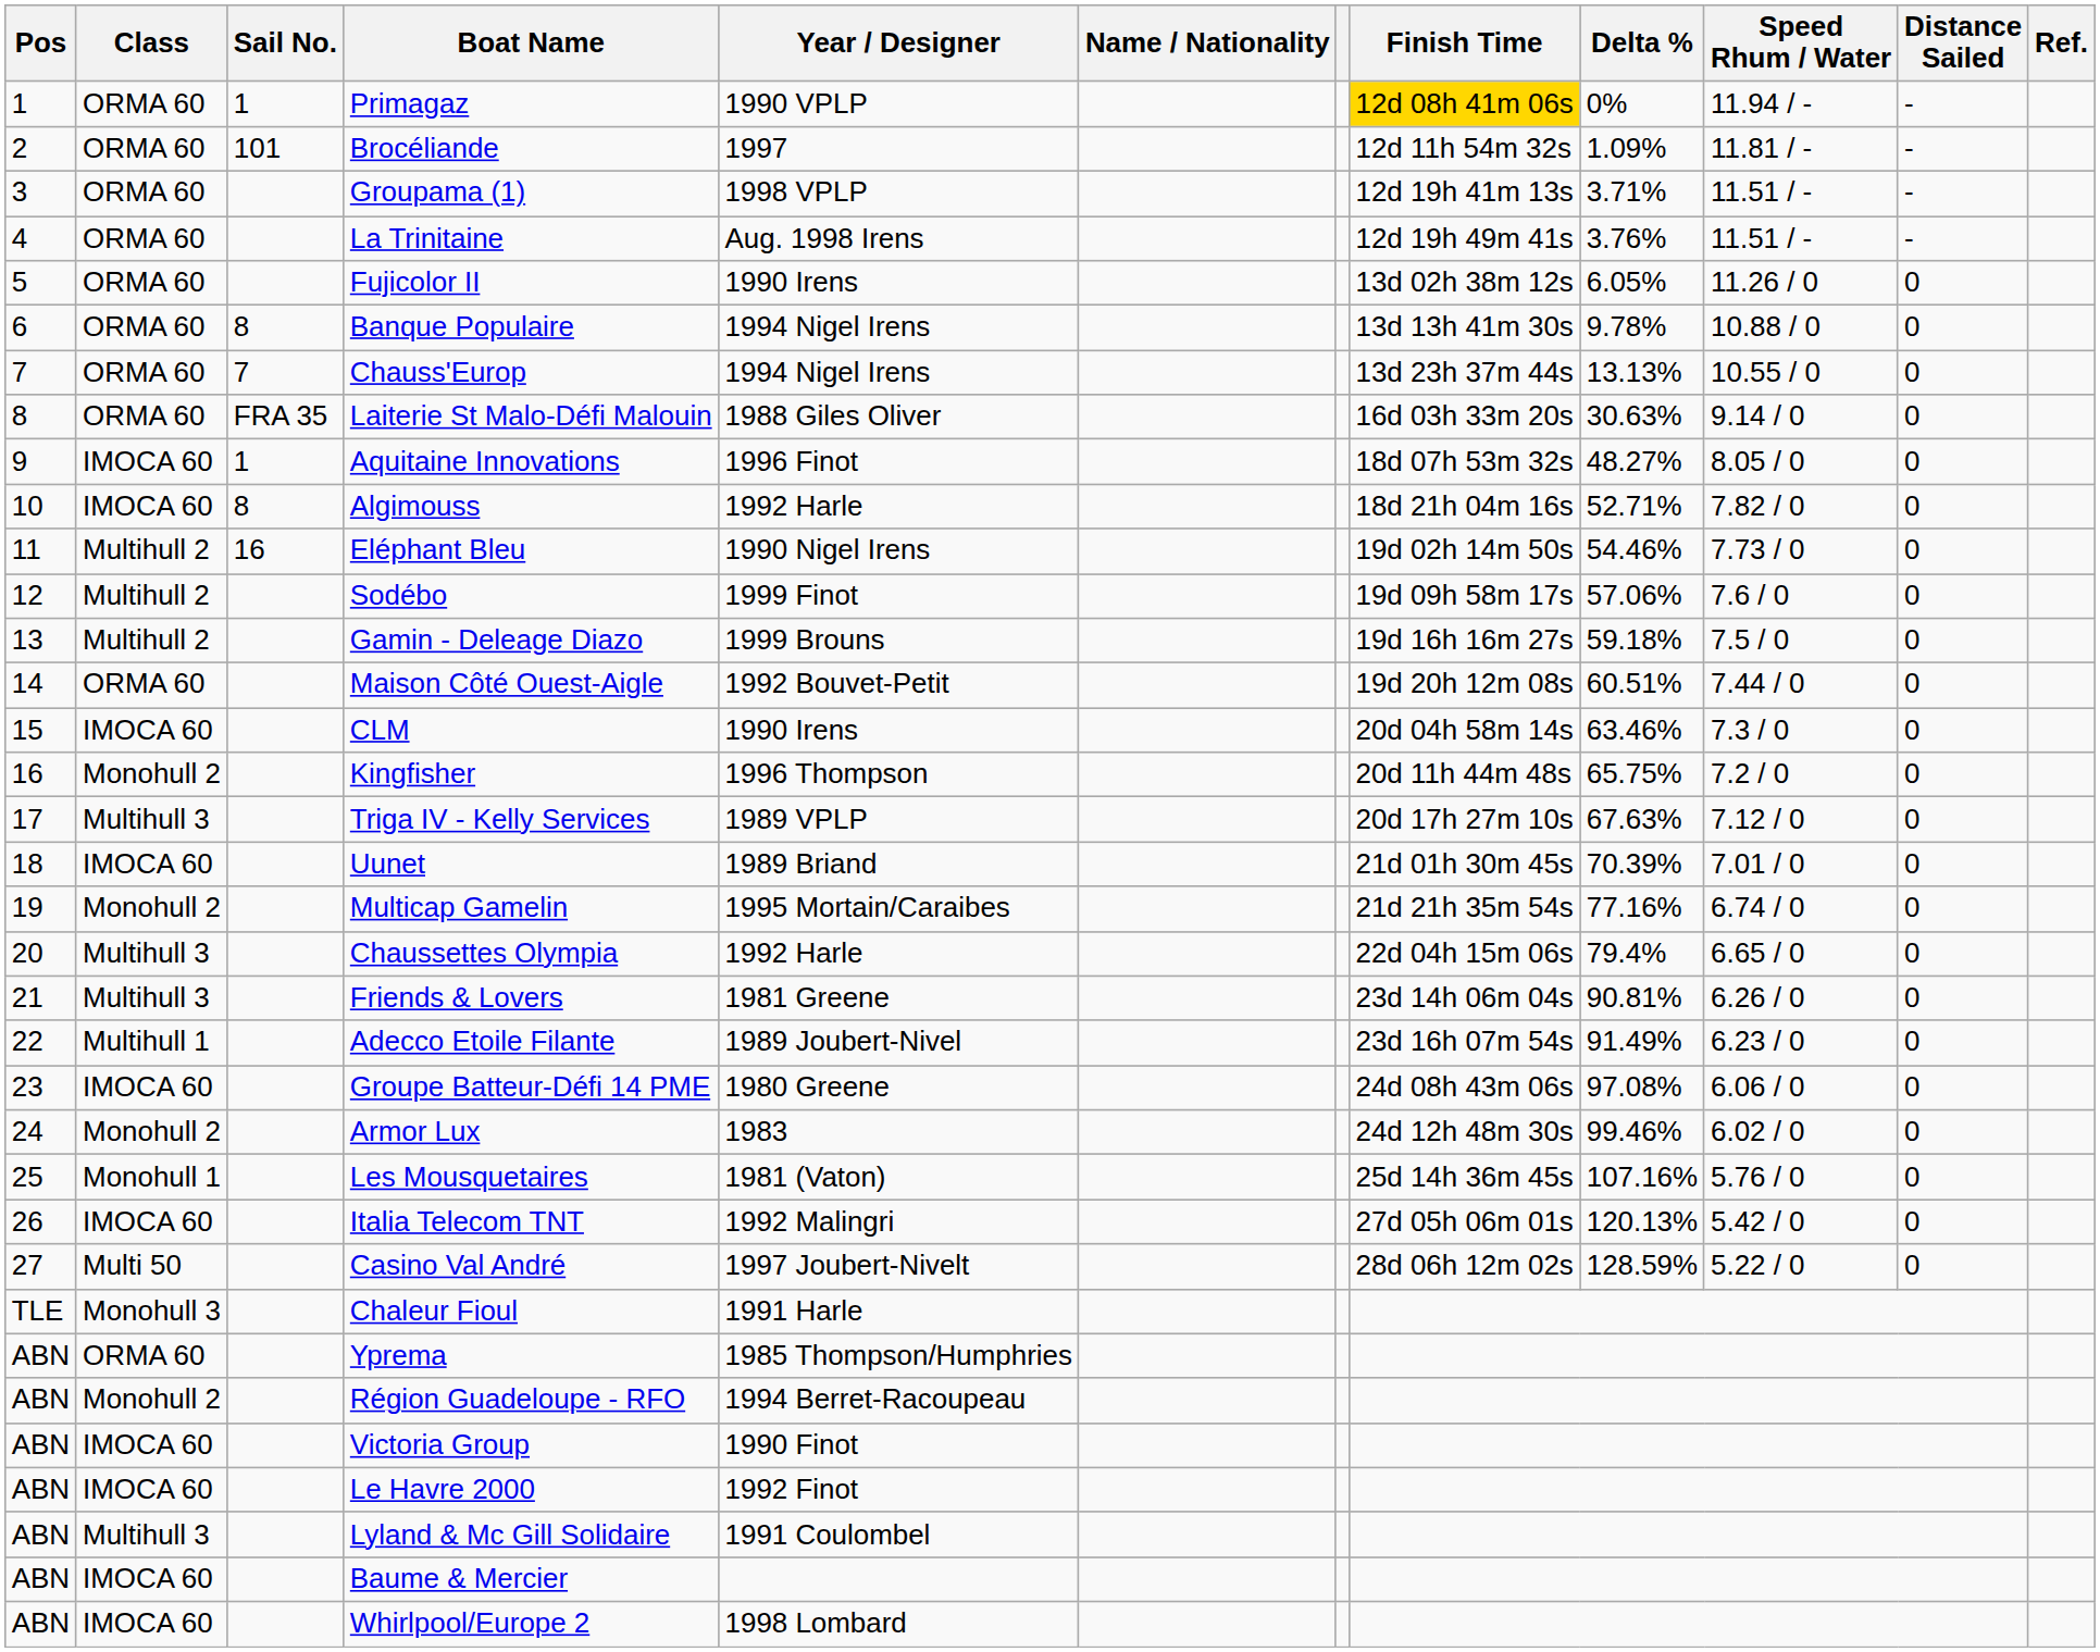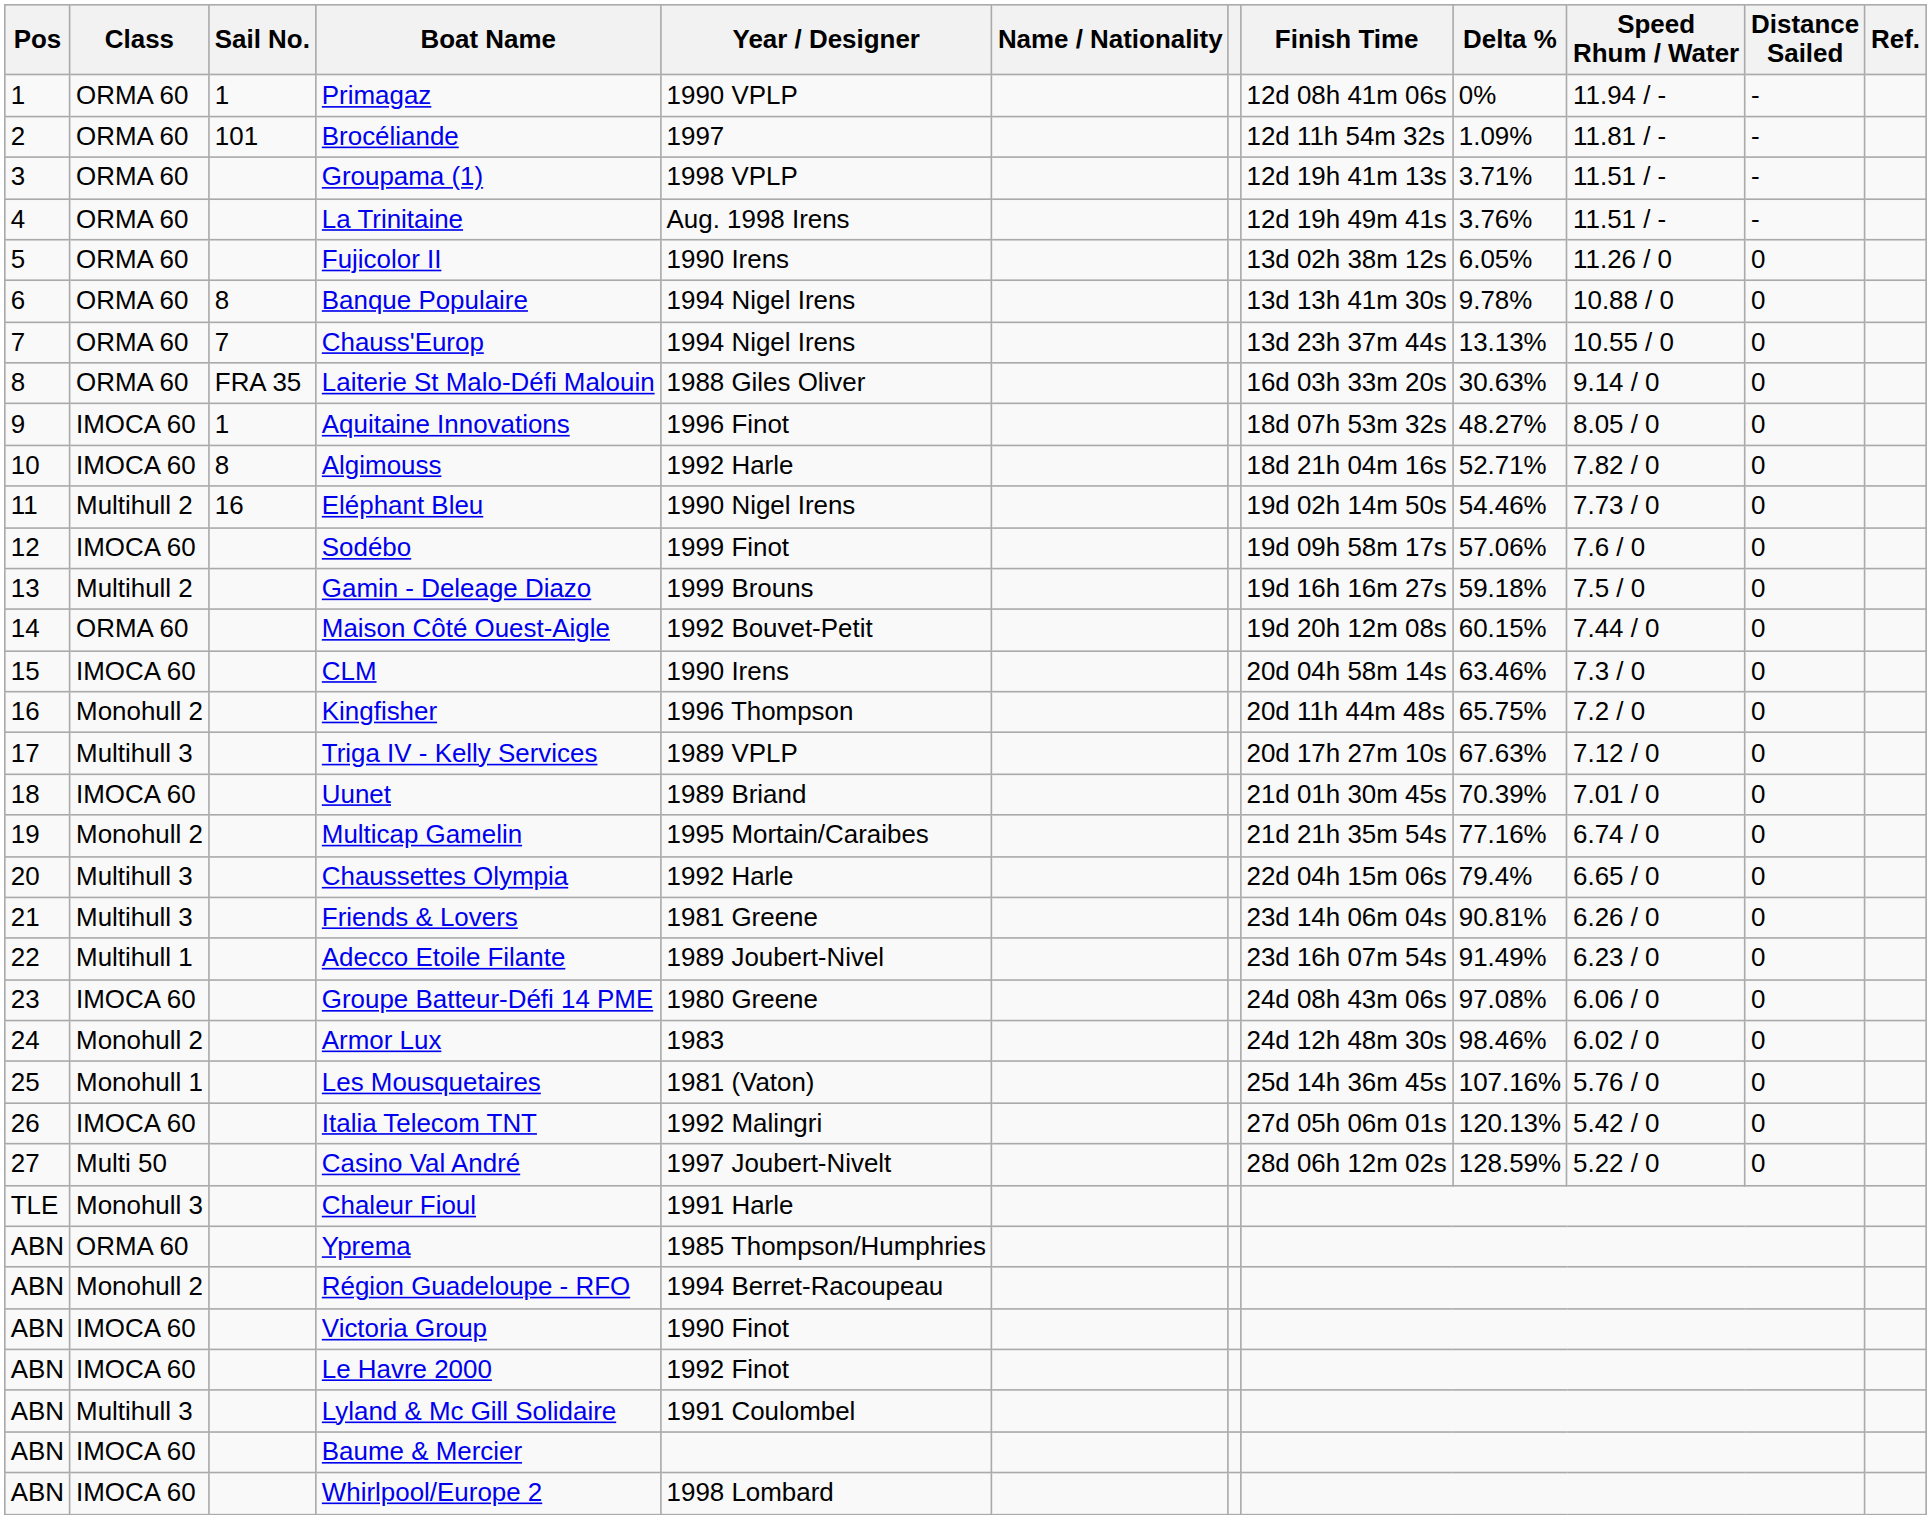 <table class="wikitable sortable">
 <tr>
 <th>Pos</th>
 <th>Class</th>
 <th>Sail No.</th>
 <th>Boat Name</th>
 <th>Year / Designer</th>
 <th>Name / Nationality</th>
 <th></th>
 <th>Finish Time</th>
 <th>Delta %</th>
 <th>Speed <br> Rhum / Water</th>
 <th>Distance <br>Sailed</th>
 <th>Ref.</th>
 </tr>
 <tr>
 <td>1</td>
 <td>ORMA 60</td>
 <td>1</td>
 <td><a href='#'>Primagaz</a></td>
 <td>1990 VPLP</td>
 <td></td>
 <td></td>
-<td style="background: gold;">12d 08h 41m 06s</td>
+<td>12d 08h 41m 06s</td>
 <td>0%</td>
 <td>11.94 / -</td>
 <td>-</td>
 <td></td>
 </tr>
 <tr>
 <td>2</td>
 <td>ORMA 60</td>
 <td>101</td>
 <td><a href='#'>Brocéliande</a></td>
 <td>1997</td>
 <td></td>
 <td></td>
 <td>12d 11h 54m 32s</td>
 <td>1.09%</td>
 <td>11.81 / -</td>
 <td>-</td>
 <td></td>
 </tr>
 <tr>
 <td>3</td>
 <td>ORMA 60</td>
 <td></td>
 <td><a href='#'>Groupama (1)</a></td>
 <td>1998 VPLP</td>
 <td></td>
 <td></td>
 <td>12d 19h 41m 13s</td>
 <td>3.71%</td>
 <td>11.51 / -</td>
 <td>-</td>
 <td></td>
 </tr>
 <tr>
 <td>4</td>
 <td>ORMA 60</td>
 <td></td>
 <td><a href='#'>La Trinitaine</a></td>
 <td>Aug. 1998 Irens</td>
 <td></td>
 <td></td>
 <td>12d 19h 49m 41s</td>
 <td>3.76%</td>
 <td>11.51 / -</td>
 <td>-</td>
 <td></td>
 </tr>
 <tr>
 <td>5</td>
 <td>ORMA 60</td>
 <td></td>
 <td><a href='#'>Fujicolor II</a></td>
 <td>1990 Irens</td>
 <td></td>
 <td></td>
 <td>13d 02h 38m 12s</td>
 <td>6.05%</td>
 <td>11.26 / 0</td>
 <td>0</td>
 <td></td>
 </tr>
 <tr>
 <td>6</td>
 <td>ORMA 60</td>
 <td>8</td>
 <td><a href='#'>Banque Populaire</a></td>
 <td>1994 Nigel Irens</td>
 <td></td>
 <td></td>
 <td>13d 13h 41m 30s</td>
 <td>9.78%</td>
 <td>10.88 / 0</td>
 <td>0</td>
 <td></td>
 </tr>
 <tr>
 <td>7</td>
 <td>ORMA 60</td>
 <td>7</td>
 <td><a href='#'>Chauss'Europ</a></td>
 <td>1994 Nigel Irens</td>
 <td></td>
 <td></td>
 <td>13d 23h 37m 44s</td>
 <td>13.13%</td>
 <td>10.55 / 0</td>
 <td>0</td>
 <td></td>
 </tr>
 <tr>
 <td>8</td>
 <td>ORMA 60</td>
 <td>FRA 35</td>
 <td><a href='#'>Laiterie St Malo-Défi Malouin</a></td>
 <td>1988 Giles Oliver</td>
 <td></td>
 <td></td>
 <td>16d 03h 33m 20s</td>
 <td>30.63%</td>
 <td>9.14 / 0</td>
 <td>0</td>
 <td></td>
 </tr>
 <tr>
 <td>9</td>
 <td>IMOCA 60</td>
 <td>1</td>
 <td><a href='#'>Aquitaine Innovations</a></td>
 <td>1996 Finot</td>
 <td></td>
 <td></td>
 <td>18d 07h 53m 32s</td>
 <td>48.27%</td>
 <td>8.05 / 0</td>
 <td>0</td>
 <td></td>
 </tr>
 <tr>
 <td>10</td>
 <td>IMOCA 60</td>
 <td>8</td>
 <td><a href='#'>Algimouss</a></td>
 <td>1992 Harle</td>
 <td></td>
 <td></td>
 <td>18d 21h 04m 16s</td>
 <td>52.71%</td>
 <td>7.82 / 0</td>
 <td>0</td>
 <td></td>
 </tr>
 <tr>
 <td>11</td>
 <td>Multihull 2</td>
 <td>16</td>
 <td><a href='#'>Eléphant Bleu</a></td>
 <td>1990 Nigel Irens</td>
 <td></td>
 <td></td>
 <td>19d 02h 14m 50s</td>
 <td>54.46%</td>
 <td>7.73 / 0</td>
 <td>0</td>
 <td></td>
 </tr>
 <tr>
 <td>12</td>
-<td>Multihull 2</td>
+<td>IMOCA 60</td>
 <td></td>
 <td><a href='#'>Sodébo</a></td>
 <td>1999 Finot</td>
 <td></td>
 <td></td>
 <td>19d 09h 58m 17s</td>
 <td>57.06%</td>
 <td>7.6 / 0</td>
 <td>0</td>
 <td></td>
 </tr>
 <tr>
 <td>13</td>
 <td>Multihull 2</td>
 <td></td>
 <td><a href='#'>Gamin - Deleage Diazo</a></td>
 <td>1999 Brouns</td>
 <td></td>
 <td></td>
 <td>19d 16h 16m 27s</td>
 <td>59.18%</td>
 <td>7.5 / 0</td>
 <td>0</td>
 <td></td>
 </tr>
 <tr>
 <td>14</td>
 <td>ORMA 60</td>
 <td></td>
 <td><a href='#'>Maison Côté Ouest-Aigle</a></td>
 <td>1992 Bouvet-Petit</td>
 <td></td>
 <td></td>
 <td>19d 20h 12m 08s</td>
-<td>60.51%</td>
+<td>60.15%</td>
 <td>7.44 / 0</td>
 <td>0</td>
 <td></td>
 </tr>
 <tr>
 <td>15</td>
 <td>IMOCA 60</td>
 <td></td>
 <td><a href='#'>CLM</a></td>
 <td>1990 Irens</td>
 <td></td>
 <td></td>
 <td>20d 04h 58m 14s</td>
 <td>63.46%</td>
 <td>7.3 / 0</td>
 <td>0</td>
 <td></td>
 </tr>
 <tr>
 <td>16</td>
 <td>Monohull 2</td>
 <td></td>
 <td><a href='#'>Kingfisher</a></td>
 <td>1996 Thompson</td>
 <td></td>
 <td></td>
 <td>20d 11h 44m 48s</td>
 <td>65.75%</td>
 <td>7.2 / 0</td>
 <td>0</td>
 <td></td>
 </tr>
 <tr>
 <td>17</td>
 <td>Multihull 3</td>
 <td></td>
 <td><a href='#'>Triga IV - Kelly Services</a></td>
 <td>1989 VPLP</td>
 <td></td>
 <td></td>
 <td>20d 17h 27m 10s</td>
 <td>67.63%</td>
 <td>7.12 / 0</td>
 <td>0</td>
 <td></td>
 </tr>
 <tr>
 <td>18</td>
 <td>IMOCA 60</td>
 <td></td>
 <td><a href='#'>Uunet</a></td>
 <td>1989 Briand</td>
 <td></td>
 <td></td>
 <td>21d 01h 30m 45s</td>
 <td>70.39%</td>
 <td>7.01 / 0</td>
 <td>0</td>
 <td></td>
 </tr>
 <tr>
 <td>19</td>
 <td>Monohull 2</td>
 <td></td>
 <td><a href='#'>Multicap Gamelin</a></td>
 <td>1995 Mortain/Caraibes</td>
 <td></td>
 <td></td>
 <td>21d 21h 35m 54s</td>
 <td>77.16%</td>
 <td>6.74 / 0</td>
 <td>0</td>
 <td></td>
 </tr>
 <tr>
 <td>20</td>
 <td>Multihull 3</td>
 <td></td>
 <td><a href='#'>Chaussettes Olympia</a></td>
 <td>1992 Harle</td>
 <td></td>
 <td></td>
 <td>22d 04h 15m 06s</td>
 <td>79.4%</td>
 <td>6.65 / 0</td>
 <td>0</td>
 <td></td>
 </tr>
 <tr>
 <td>21</td>
 <td>Multihull 3</td>
 <td></td>
 <td><a href='#'>Friends & Lovers</a></td>
 <td>1981 Greene</td>
 <td></td>
 <td></td>
 <td>23d 14h 06m 04s</td>
 <td>90.81%</td>
 <td>6.26 / 0</td>
 <td>0</td>
 <td></td>
 </tr>
 <tr>
 <td>22</td>
 <td>Multihull 1</td>
 <td></td>
 <td><a href='#'>Adecco Etoile Filante</a></td>
 <td>1989 Joubert-Nivel</td>
 <td></td>
 <td></td>
 <td>23d 16h 07m 54s</td>
 <td>91.49%</td>
 <td>6.23 / 0</td>
 <td>0</td>
 <td></td>
 </tr>
 <tr>
 <td>23</td>
 <td>IMOCA 60</td>
 <td></td>
 <td><a href='#'>Groupe Batteur-Défi 14 PME</a></td>
 <td>1980 Greene</td>
 <td></td>
 <td></td>
 <td>24d 08h 43m 06s</td>
 <td>97.08%</td>
 <td>6.06 / 0</td>
 <td>0</td>
 <td></td>
 </tr>
 <tr>
 <td>24</td>
 <td>Monohull 2</td>
 <td></td>
 <td><a href='#'>Armor Lux</a></td>
 <td>1983</td>
 <td></td>
 <td></td>
 <td>24d 12h 48m 30s</td>
-<td>99.46%</td>
+<td>98.46%</td>
 <td>6.02 / 0</td>
 <td>0</td>
 <td></td>
 </tr>
 <tr>
 <td>25</td>
 <td>Monohull 1</td>
 <td></td>
 <td><a href='#'>Les Mousquetaires</a></td>
 <td>1981 (Vaton)</td>
 <td></td>
 <td></td>
 <td>25d 14h 36m 45s</td>
 <td>107.16%</td>
 <td>5.76 / 0</td>
 <td>0</td>
 <td></td>
 </tr>
 <tr>
 <td>26</td>
 <td>IMOCA 60</td>
 <td></td>
 <td><a href='#'>Italia Telecom TNT</a></td>
 <td>1992 Malingri</td>
 <td></td>
 <td></td>
 <td>27d 05h 06m 01s</td>
 <td>120.13%</td>
 <td>5.42 / 0</td>
 <td>0</td>
 <td></td>
 </tr>
 <tr>
 <td>27</td>
 <td>Multi 50</td>
 <td></td>
 <td><a href='#'>Casino Val André</a></td>
 <td>1997 Joubert-Nivelt</td>
 <td></td>
 <td></td>
 <td>28d 06h 12m 02s</td>
 <td>128.59%</td>
 <td>5.22 / 0</td>
 <td>0</td>
 <td></td>
 </tr>
 <tr>
 <td>TLE</td>
 <td>Monohull 3</td>
 <td></td>
 <td><a href='#'>Chaleur Fioul</a></td>
 <td>1991 Harle</td>
 <td></td>
 <td></td>
 <td colspan=4></td>
 </tr>
 <tr>
 <td>ABN</td>
 <td>ORMA 60</td>
 <td></td>
 <td><a href='#'>Yprema</a></td>
 <td>1985 Thompson/Humphries</td>
 <td></td>
 <td></td>
 <td colspan=4></td>
 <td></td>
 </tr>
 <tr>
 <td>ABN</td>
 <td>Monohull 2</td>
 <td></td>
 <td><a href='#'>Région Guadeloupe - RFO</a></td>
 <td>1994 Berret-Racoupeau</td>
 <td></td>
 <td></td>
 <td colspan=4></td>
 <td></td>
 </tr>
 <tr>
 <td>ABN</td>
 <td>IMOCA 60</td>
 <td></td>
 <td><a href='#'>Victoria Group</a></td>
 <td>1990 Finot</td>
 <td></td>
 <td></td>
 <td colspan=4></td>
 <td></td>
 </tr>
 <tr>
 <td>ABN</td>
 <td>IMOCA 60</td>
 <td></td>
 <td><a href='#'>Le Havre 2000</a></td>
 <td>1992 Finot</td>
 <td></td>
 <td></td>
 <td colspan=4></td>
 <td></td>
 </tr>
 <tr>
 <td>ABN</td>
 <td>Multihull 3</td>
 <td></td>
 <td><a href='#'>Lyland & Mc Gill Solidaire</a></td>
 <td>1991 Coulombel</td>
 <td></td>
 <td></td>
 <td colspan=4></td>
 <td></td>
 </tr>
 <tr>
 <td>ABN</td>
 <td>IMOCA 60</td>
 <td></td>
 <td><a href='#'>Baume & Mercier</a></td>
 <td></td>
 <td></td>
 <td></td>
 <td colspan=4></td>
 <td></td>
 </tr>
 <tr>
 <td>ABN</td>
 <td>IMOCA 60</td>
 <td></td>
 <td><a href='#'>Whirlpool/Europe 2</a></td>
 <td>1998 Lombard</td>
 <td></td>
 <td></td>
 <td colspan=4></td>
 <td></td>
 </tr>
 </table>
